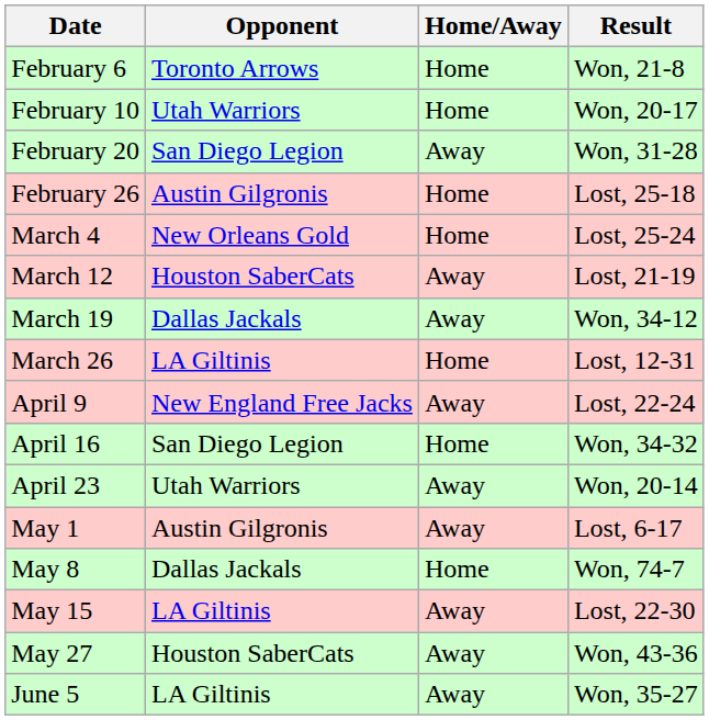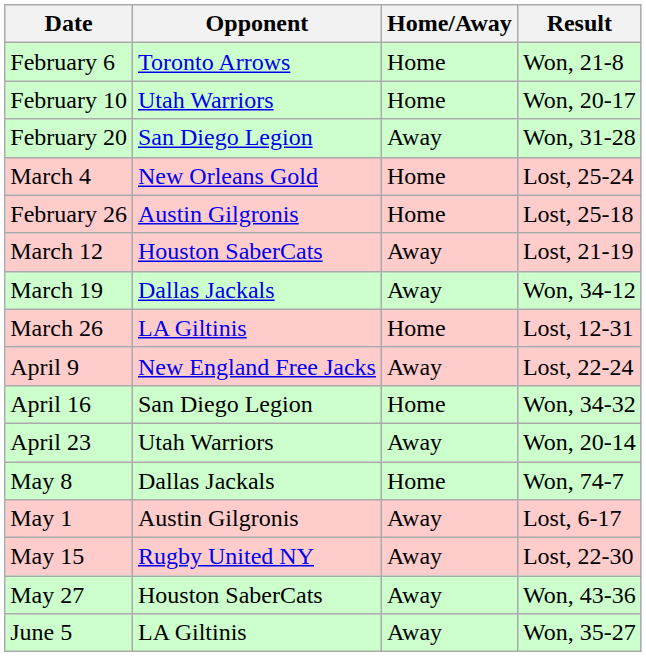 <table class="wikitable">
 <tr>
 <th>Date</th>
 <th>Opponent</th>
 <th>Home/Away</th>
 <th>Result</th>
 </tr>
 <tr bgcolor="#CCFFCC">
 <td>February 6</td>
 <td><a href='#'>Toronto Arrows</a></td>
 <td>Home</td>
 <td>Won, 21-8</td>
 </tr>
 <tr bgcolor="#CCFFCC">
 <td>February 10</td>
 <td><a href='#'>Utah Warriors</a></td>
 <td>Home</td>
 <td>Won, 20-17</td>
 </tr>
 <tr bgcolor="#CCFFCC">
 <td>February 20</td>
 <td><a href='#'>San Diego Legion</a></td>
 <td>Away</td>
 <td>Won, 31-28</td>
 </tr>
 <tr bgcolor="#FFCCCC">
+<td>March 4</td>
+<td><a href='#'>New Orleans Gold</a></td>
+<td>Home</td>
+<td>Lost, 25-24</td>
+</tr>
+<tr bgcolor="#FFCCCC">
 <td>February 26</td>
 <td><a href='#'>Austin Gilgronis</a></td>
 <td>Home</td>
 <td>Lost, 25-18</td>
-</tr>
-<tr bgcolor="#FFCCCC">
-<td>March 4</td>
-<td><a href='#'>New Orleans Gold</a></td>
-<td>Home</td>
-<td>Lost, 25-24</td>
 </tr>
 <tr bgcolor="#FFCCCC">
 <td>March 12</td>
 <td><a href='#'>Houston SaberCats</a></td>
 <td>Away</td>
 <td>Lost, 21-19</td>
 </tr>
 <tr bgcolor="#CCFFCC">
 <td>March 19</td>
 <td><a href='#'>Dallas Jackals</a></td>
 <td>Away</td>
 <td>Won, 34-12</td>
 </tr>
 <tr bgcolor="#FFCCCC">
 <td>March 26</td>
 <td><a href='#'>LA Giltinis</a></td>
 <td>Home</td>
 <td>Lost, 12-31</td>
 </tr>
 <tr bgcolor="#FFCCCC">
 <td>April 9</td>
 <td><a href='#'>New England Free Jacks</a></td>
 <td>Away</td>
 <td>Lost, 22-24</td>
 </tr>
 <tr bgcolor="#CCFFCC">
 <td>April 16</td>
 <td>San Diego Legion</td>
 <td>Home</td>
 <td>Won, 34-32</td>
 </tr>
 <tr bgcolor="#CCFFCC">
 <td>April 23</td>
 <td>Utah Warriors</td>
 <td>Away</td>
 <td>Won, 20-14</td>
 </tr>
-<tr bgcolor="#FFCCCC">
-<td>May 1</td>
-<td>Austin Gilgronis</td>
-<td>Away</td>
-<td>Lost, 6-17</td>
-</tr>
 <tr bgcolor="#CCFFCC">
 <td>May 8</td>
 <td>Dallas Jackals</td>
 <td>Home</td>
 <td>Won, 74-7</td>
 </tr>
 <tr bgcolor="#FFCCCC">
+<td>May 1</td>
+<td>Austin Gilgronis</td>
+<td>Away</td>
+<td>Lost, 6-17</td>
+</tr>
+<tr bgcolor="#FFCCCC">
 <td>May 15</td>
-<td><a href='#'>LA Giltinis</a></td>
+<td><a href='#'>Rugby United NY</a></td>
 <td>Away</td>
 <td>Lost, 22-30</td>
 </tr>
 <tr bgcolor="#CCFFCC">
 <td>May 27</td>
 <td>Houston SaberCats</td>
 <td>Away</td>
 <td>Won, 43-36</td>
 </tr>
 <tr bgcolor="#CCFFCC">
 <td>June 5</td>
 <td>LA Giltinis</td>
 <td>Away</td>
 <td>Won, 35-27</td>
 </tr>
 </table>
